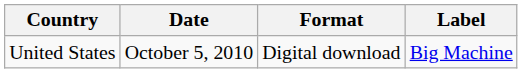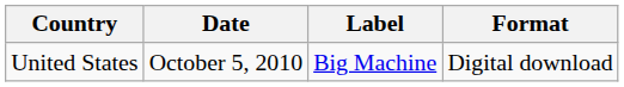 <table class="wikitable">
 <tr>
 <th scope="col">Country</th>
 <th scope="col">Date</th>
+<th scope="col">Label</th>
 <th scope="col">Format</th>
-<th scope="col">Label</th>
 </tr>
 <tr>
 <td rowspan="1">United States</td>
 <td>October 5, 2010</td>
+<td rowspan="1"><a href='#'>Big Machine</a></td>
 <td>Digital download</td>
-<td rowspan="1"><a href='#'>Big Machine</a></td>
 </tr>
 </table>
